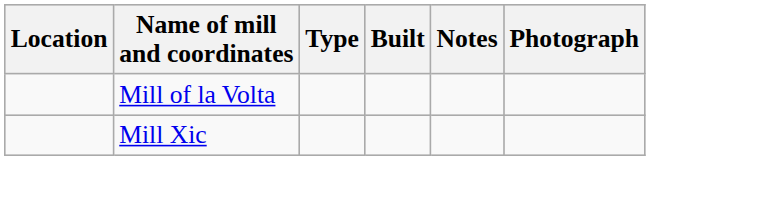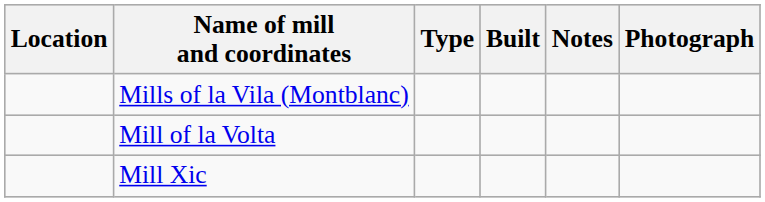 <table class="wikitable">
 <tr>
 <th>Location</th>
 <th>Name of mill<br>and coordinates</th>
 <th>Type</th>
 <th>Built</th>
 <th>Notes</th>
 <th>Photograph</th>
+</tr>
+<tr>
+<td></td>
+<td><a href='#'>Mills of la Vila (Montblanc)</a></td>
+<td></td>
+<td></td>
+<td></td>
+<td></td>
 </tr>
 <tr>
 <td></td>
 <td><a href='#'>Mill of la Volta</a></td>
 <td></td>
 <td></td>
 <td></td>
 <td></td>
 </tr>
 <tr>
 <td></td>
 <td><a href='#'>Mill Xic</a></td>
 <td></td>
 <td></td>
 <td></td>
 <td></td>
 </tr>
 </table>
